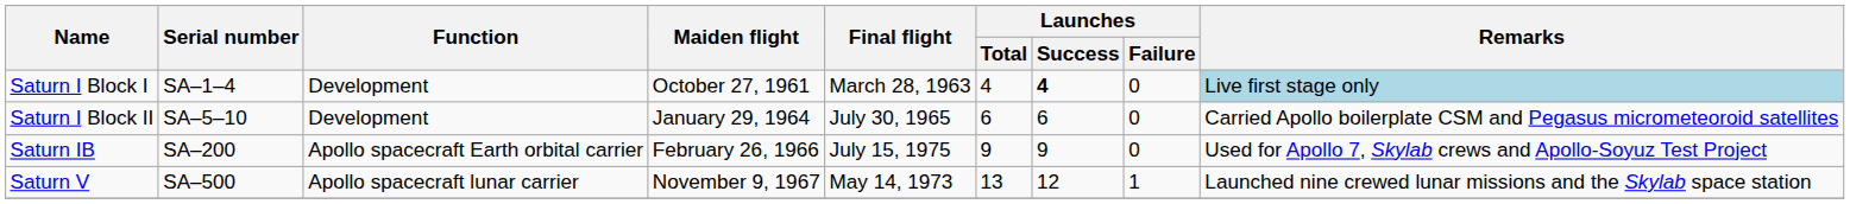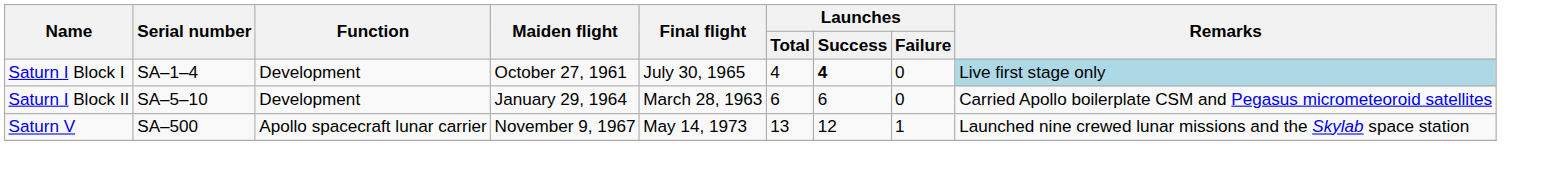 <table class="wikitable">
 <tr>
 <th rowspan="2">Name</th>
 <th rowspan="2">Serial number</th>
 <th rowspan="2">Function</th>
 <th rowspan="2">Maiden flight</th>
 <th rowspan="2">Final flight</th>
 <th colspan="3">Launches</th>
 <th rowspan="2">Remarks</th>
 </tr>
 <tr>
 <th>Total</th>
 <th>Success</th>
 <th>Failure<br><small></small></th>
 </tr>
 <tr>
 <td><a href='#'>Saturn I</a> Block I</td>
 <td>SA–1–4</td>
 <td>Development</td>
 <td>October 27, 1961</td>
-<td>March 28, 1963</td>
+<td>July 30, 1965</td>
 <td>4</td>
 <td><strong>4</strong></td>
 <td>0</td>
 <td style="background: lightblue;">Live first stage only</td>
 </tr>
 <tr>
 <td><a href='#'>Saturn I</a> Block II</td>
 <td>SA–5–10</td>
 <td>Development</td>
 <td>January 29, 1964</td>
-<td>July 30, 1965</td>
+<td>March 28, 1963</td>
 <td>6</td>
 <td>6</td>
 <td>0</td>
 <td>Carried Apollo boilerplate CSM and <a href='#'>Pegasus micrometeoroid satellites</a></td>
-</tr>
-<tr>
-<td><a href='#'>Saturn IB</a></td>
-<td>SA–200</td>
-<td>Apollo spacecraft Earth orbital carrier</td>
-<td>February 26, 1966</td>
-<td>July 15, 1975</td>
-<td>9</td>
-<td>9</td>
-<td>0</td>
-<td>Used for <a href='#'>Apollo 7</a>, <em><a href='#'>Skylab</a></em> crews and <a href='#'>Apollo-Soyuz Test Project</a></td>
 </tr>
 <tr>
 <td><a href='#'>Saturn V</a></td>
 <td>SA–500</td>
 <td>Apollo spacecraft lunar carrier</td>
 <td>November 9, 1967</td>
 <td>May 14, 1973</td>
 <td>13</td>
 <td>12</td>
 <td>1</td>
 <td>Launched nine crewed lunar missions and the <em><a href='#'>Skylab</a></em> space station</td>
 </tr>
 <tr>
 </tr>
 </table>
